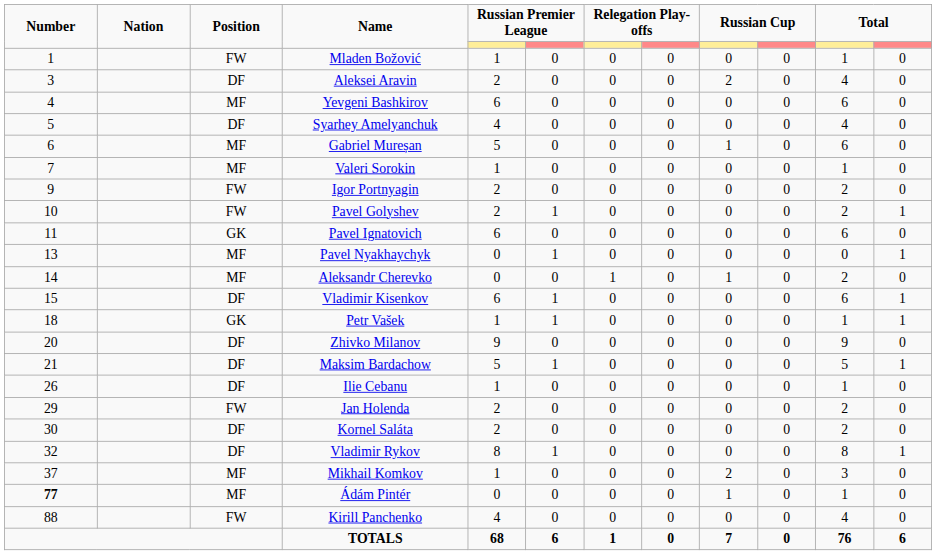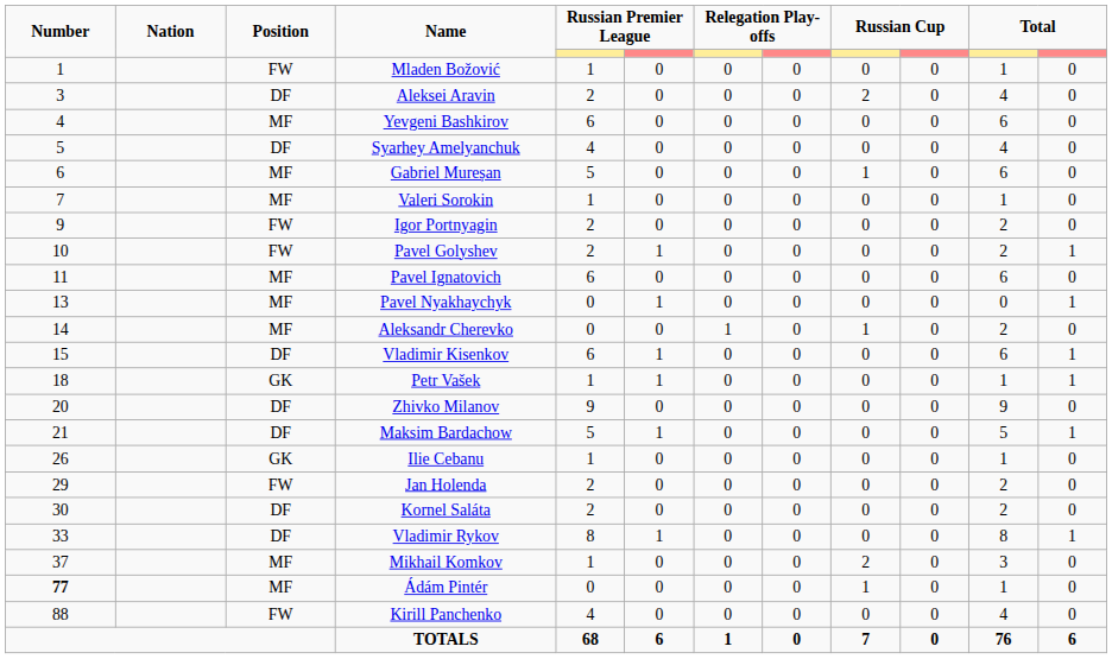 <table class="wikitable" style="font-size: 100%; text-align: center;">
 <tr>
 <td rowspan="2" width="10%" align="center"><strong>Number</strong></td>
 <td rowspan="2" width="10%" align="center"><strong>Nation</strong></td>
 <td rowspan="2" width="10%" align="center"><strong>Position</strong></td>
 <td rowspan="2" width="20%" align="center"><strong>Name</strong></td>
 <td colspan="2" align="center"><strong>Russian Premier League</strong></td>
 <td colspan="2" align="center"><strong>Relegation Play-offs</strong></td>
 <td colspan="2" align="center"><strong>Russian Cup</strong></td>
 <td colspan="2" align="center"><strong>Total</strong></td>
 </tr>
 <tr>
 <th width=60 style="background: #FFEE99"></th>
 <th width=60 style="background: #FF8888"></th>
 <th width=60 style="background: #FFEE99"></th>
 <th width=60 style="background: #FF8888"></th>
 <th width=60 style="background: #FFEE99"></th>
 <th width=60 style="background: #FF8888"></th>
 <th width=60 style="background: #FFEE99"></th>
 <th width=60 style="background: #FF8888"></th>
 </tr>
 <tr>
 <td>1</td>
 <td></td>
 <td>FW</td>
 <td><a href='#'>Mladen Božović</a></td>
 <td>1</td>
 <td>0</td>
 <td>0</td>
 <td>0</td>
 <td>0</td>
 <td>0</td>
 <td>1</td>
 <td>0</td>
 </tr>
 <tr>
 <td>3</td>
 <td></td>
 <td>DF</td>
 <td><a href='#'>Aleksei Aravin</a></td>
 <td>2</td>
 <td>0</td>
 <td>0</td>
 <td>0</td>
 <td>2</td>
 <td>0</td>
 <td>4</td>
 <td>0</td>
 </tr>
 <tr>
 <td>4</td>
 <td></td>
 <td>MF</td>
 <td><a href='#'>Yevgeni Bashkirov</a></td>
 <td>6</td>
 <td>0</td>
 <td>0</td>
 <td>0</td>
 <td>0</td>
 <td>0</td>
 <td>6</td>
 <td>0</td>
 </tr>
 <tr>
 <td>5</td>
 <td></td>
 <td>DF</td>
 <td><a href='#'>Syarhey Amelyanchuk</a></td>
 <td>4</td>
 <td>0</td>
 <td>0</td>
 <td>0</td>
 <td>0</td>
 <td>0</td>
 <td>4</td>
 <td>0</td>
 </tr>
 <tr>
 <td>6</td>
 <td></td>
 <td>MF</td>
 <td><a href='#'>Gabriel Mureșan</a></td>
 <td>5</td>
 <td>0</td>
 <td>0</td>
 <td>0</td>
 <td>1</td>
 <td>0</td>
 <td>6</td>
 <td>0</td>
 </tr>
 <tr>
 <td>7</td>
 <td></td>
 <td>MF</td>
 <td><a href='#'>Valeri Sorokin</a></td>
 <td>1</td>
 <td>0</td>
 <td>0</td>
 <td>0</td>
 <td>0</td>
 <td>0</td>
 <td>1</td>
 <td>0</td>
 </tr>
 <tr>
 <td>9</td>
 <td></td>
 <td>FW</td>
 <td><a href='#'>Igor Portnyagin</a></td>
 <td>2</td>
 <td>0</td>
 <td>0</td>
 <td>0</td>
 <td>0</td>
 <td>0</td>
 <td>2</td>
 <td>0</td>
 </tr>
 <tr>
 <td>10</td>
 <td></td>
 <td>FW</td>
 <td><a href='#'>Pavel Golyshev</a></td>
 <td>2</td>
 <td>1</td>
 <td>0</td>
 <td>0</td>
 <td>0</td>
 <td>0</td>
 <td>2</td>
 <td>1</td>
 </tr>
 <tr>
 <td>11</td>
 <td></td>
-<td>GK</td>
+<td>MF</td>
 <td><a href='#'>Pavel Ignatovich</a></td>
 <td>6</td>
 <td>0</td>
 <td>0</td>
 <td>0</td>
 <td>0</td>
 <td>0</td>
 <td>6</td>
 <td>0</td>
 </tr>
 <tr>
 <td>13</td>
 <td></td>
 <td>MF</td>
 <td><a href='#'>Pavel Nyakhaychyk</a></td>
 <td>0</td>
 <td>1</td>
 <td>0</td>
 <td>0</td>
 <td>0</td>
 <td>0</td>
 <td>0</td>
 <td>1</td>
 </tr>
 <tr>
 <td>14</td>
 <td></td>
 <td>MF</td>
 <td><a href='#'>Aleksandr Cherevko</a></td>
 <td>0</td>
 <td>0</td>
 <td>1</td>
 <td>0</td>
 <td>1</td>
 <td>0</td>
 <td>2</td>
 <td>0</td>
 </tr>
 <tr>
 <td>15</td>
 <td></td>
 <td>DF</td>
 <td><a href='#'>Vladimir Kisenkov</a></td>
 <td>6</td>
 <td>1</td>
 <td>0</td>
 <td>0</td>
 <td>0</td>
 <td>0</td>
 <td>6</td>
 <td>1</td>
 </tr>
 <tr>
 <td>18</td>
 <td></td>
 <td>GK</td>
 <td><a href='#'>Petr Vašek</a></td>
 <td>1</td>
 <td>1</td>
 <td>0</td>
 <td>0</td>
 <td>0</td>
 <td>0</td>
 <td>1</td>
 <td>1</td>
 </tr>
 <tr>
 <td>20</td>
 <td></td>
 <td>DF</td>
 <td><a href='#'>Zhivko Milanov</a></td>
 <td>9</td>
 <td>0</td>
 <td>0</td>
 <td>0</td>
 <td>0</td>
 <td>0</td>
 <td>9</td>
 <td>0</td>
 </tr>
 <tr>
 <td>21</td>
 <td></td>
 <td>DF</td>
 <td><a href='#'>Maksim Bardachow</a></td>
 <td>5</td>
 <td>1</td>
 <td>0</td>
 <td>0</td>
 <td>0</td>
 <td>0</td>
 <td>5</td>
 <td>1</td>
 </tr>
 <tr>
 <td>26</td>
 <td></td>
-<td>DF</td>
+<td>GK</td>
 <td><a href='#'>Ilie Cebanu</a></td>
 <td>1</td>
 <td>0</td>
 <td>0</td>
 <td>0</td>
 <td>0</td>
 <td>0</td>
 <td>1</td>
 <td>0</td>
 </tr>
 <tr>
 <td>29</td>
 <td></td>
 <td>FW</td>
 <td><a href='#'>Jan Holenda</a></td>
 <td>2</td>
 <td>0</td>
 <td>0</td>
 <td>0</td>
 <td>0</td>
 <td>0</td>
 <td>2</td>
 <td>0</td>
 </tr>
 <tr>
 <td>30</td>
 <td></td>
 <td>DF</td>
 <td><a href='#'>Kornel Saláta</a></td>
 <td>2</td>
 <td>0</td>
 <td>0</td>
 <td>0</td>
 <td>0</td>
 <td>0</td>
 <td>2</td>
 <td>0</td>
 </tr>
 <tr>
-<td>32</td>
+<td>33</td>
 <td></td>
 <td>DF</td>
 <td><a href='#'>Vladimir Rykov</a></td>
 <td>8</td>
 <td>1</td>
 <td>0</td>
 <td>0</td>
 <td>0</td>
 <td>0</td>
 <td>8</td>
 <td>1</td>
 </tr>
 <tr>
 <td>37</td>
 <td></td>
 <td>MF</td>
 <td><a href='#'>Mikhail Komkov</a></td>
 <td>1</td>
 <td>0</td>
 <td>0</td>
 <td>0</td>
 <td>2</td>
 <td>0</td>
 <td>3</td>
 <td>0</td>
 </tr>
 <tr>
 <td><strong>77</strong></td>
 <td></td>
 <td>MF</td>
 <td><a href='#'>Ádám Pintér</a></td>
 <td>0</td>
 <td>0</td>
 <td>0</td>
 <td>0</td>
 <td>1</td>
 <td>0</td>
 <td>1</td>
 <td>0</td>
 </tr>
 <tr>
 <td>88</td>
 <td></td>
 <td>FW</td>
 <td><a href='#'>Kirill Panchenko</a></td>
 <td>4</td>
 <td>0</td>
 <td>0</td>
 <td>0</td>
 <td>0</td>
 <td>0</td>
 <td>4</td>
 <td>0</td>
 </tr>
 <tr>
 <td colspan="3"></td>
 <td><strong>TOTALS</strong></td>
 <td><strong>68</strong></td>
 <td><strong>6</strong></td>
 <td><strong>1</strong></td>
 <td><strong>0</strong></td>
 <td><strong>7</strong></td>
 <td><strong>0</strong></td>
 <td><strong>76</strong></td>
 <td><strong>6</strong></td>
 </tr>
 </table>
